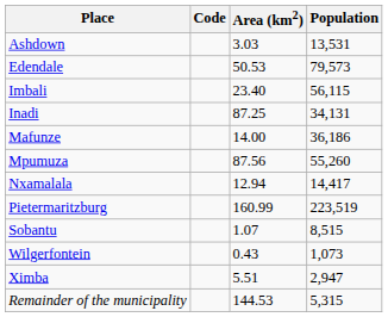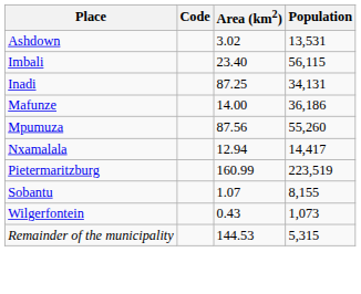 <table class="wikitable sortable">
 <tr>
 <th>Place</th>
 <th>Code</th>
 <th>Area (km<sup>2</sup>)</th>
 <th>Population</th>
 </tr>
 <tr>
 <td><a href='#'>Ashdown</a></td>
 <td></td>
-<td>3.03</td>
+<td>3.02</td>
 <td>13,531</td>
-</tr>
-<tr>
-<td><a href='#'>Edendale</a></td>
-<td></td>
-<td>50.53</td>
-<td>79,573</td>
 </tr>
 <tr>
 <td><a href='#'>Imbali</a></td>
 <td></td>
 <td>23.40</td>
 <td>56,115</td>
 </tr>
 <tr>
 <td><a href='#'>Inadi</a></td>
 <td></td>
 <td>87.25</td>
 <td>34,131</td>
 </tr>
 <tr>
 <td><a href='#'>Mafunze</a></td>
 <td></td>
 <td>14.00</td>
 <td>36,186</td>
 </tr>
 <tr>
 <td><a href='#'>Mpumuza</a></td>
 <td></td>
 <td>87.56</td>
 <td>55,260</td>
 </tr>
 <tr>
 <td><a href='#'>Nxamalala</a></td>
 <td></td>
 <td>12.94</td>
 <td>14,417</td>
 </tr>
 <tr>
 <td><a href='#'>Pietermaritzburg</a></td>
 <td></td>
 <td>160.99</td>
 <td>223,519</td>
 </tr>
 <tr>
 <td><a href='#'>Sobantu</a></td>
 <td></td>
 <td>1.07</td>
-<td>8,515</td>
+<td>8,155</td>
 </tr>
 <tr>
 <td><a href='#'>Wilgerfontein</a></td>
 <td></td>
 <td>0.43</td>
 <td>1,073</td>
 </tr>
 <tr>
-<td><a href='#'>Ximba</a></td>
-<td></td>
-<td>5.51</td>
-<td>2,947</td>
-</tr>
-<tr>
 <td><em>Remainder of the municipality</em></td>
 <td></td>
 <td>144.53</td>
 <td>5,315</td>
 </tr>
 </table>
